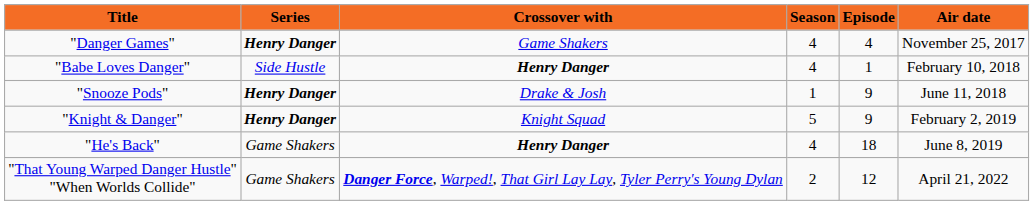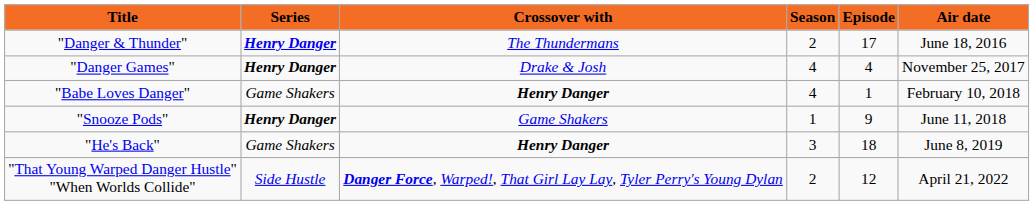 <table class="wikitable" style="text-align:center; font-size:90%">
 <tr>
 <th style="background:#F46D25">Title</th>
 <th style="background:#F46D25">Series</th>
 <th style="background:#F46D25">Crossover with</th>
 <th style="background:#F46D25">Season</th>
 <th style="background:#F46D25">Episode</th>
 <th style="background:#F46D25">Air date</th>
 </tr>
 <tr>
+<td>"<a href='#'>Danger & Thunder</a>"</td>
+<td><strong><em><a href='#'>Henry Danger</a></em></strong></td>
+<td><em><a href='#'>The Thundermans</a></em></td>
+<td>2</td>
+<td>17</td>
+<td>June 18, 2016</td>
+</tr>
+<tr>
 <td>"<a href='#'>Danger Games</a>"</td>
 <td><strong><em>Henry Danger</em></strong></td>
-<td><em><a href='#'>Game Shakers</a></em></td>
+<td><em><a href='#'>Drake & Josh</a></em></td>
 <td>4</td>
 <td>4</td>
 <td>November 25, 2017</td>
 </tr>
 <tr>
 <td>"<a href='#'>Babe Loves Danger</a>"</td>
-<td><em><a href='#'>Side Hustle</a></em></td>
+<td><em>Game Shakers</em></td>
 <td><strong><em>Henry Danger</em></strong></td>
 <td>4</td>
 <td>1</td>
 <td>February 10, 2018</td>
 </tr>
 <tr>
 <td>"<a href='#'>Snooze Pods</a>"</td>
 <td><strong><em>Henry Danger</em></strong></td>
-<td><em><a href='#'>Drake & Josh</a></em></td>
+<td><em><a href='#'>Game Shakers</a></em></td>
 <td>1</td>
 <td>9</td>
 <td>June 11, 2018</td>
 </tr>
 <tr>
-<td>"<a href='#'>Knight & Danger</a>"</td>
-<td><strong><em>Henry Danger</em></strong></td>
-<td><em><a href='#'>Knight Squad</a></em></td>
-<td>5</td>
-<td>9</td>
-<td>February 2, 2019</td>
-</tr>
-<tr>
 <td>"<a href='#'>He's Back</a>"</td>
 <td><em>Game Shakers</em></td>
 <td><strong><em>Henry Danger</em></strong></td>
-<td>4</td>
+<td>3</td>
 <td>18</td>
 <td>June 8, 2019</td>
 </tr>
 <tr>
 <td>"<a href='#'>That Young Warped Danger Hustle</a>"<br>"When Worlds Collide"</td>
-<td><em>Game Shakers</em></td>
+<td><em><a href='#'>Side Hustle</a></em></td>
 <td><strong><em><a href='#'>Danger Force</a></em></strong>, <em><a href='#'>Warped!</a></em>, <em><a href='#'>That Girl Lay Lay</a></em>, <em><a href='#'>Tyler Perry's Young Dylan</a></em></td>
 <td>2</td>
 <td>12</td>
 <td>April 21, 2022</td>
 </tr>
 </table>
